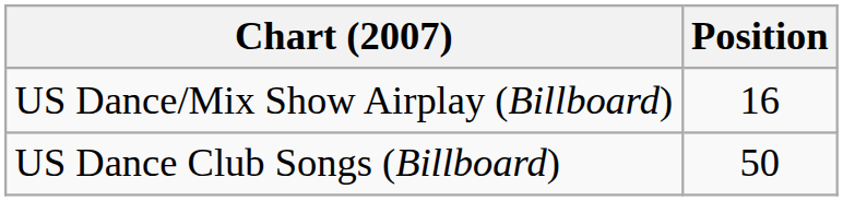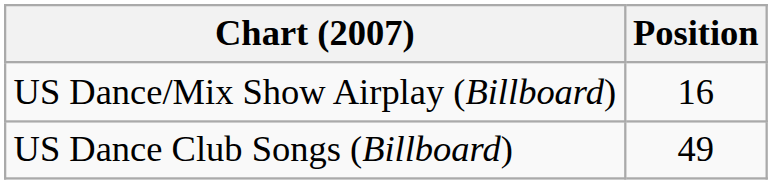 <table class="wikitable sortable">
 <tr>
 <th>Chart (2007)</th>
 <th>Position</th>
 </tr>
 <tr>
 <td>US Dance/Mix Show Airplay (<em>Billboard</em>)</td>
 <td style="text-align:center;">16</td>
 </tr>
 <tr>
 <td>US Dance Club Songs (<em>Billboard</em>)</td>
-<td style="text-align:center;">50</td>
+<td style="text-align:center;">49</td>
 </tr>
 </table>
